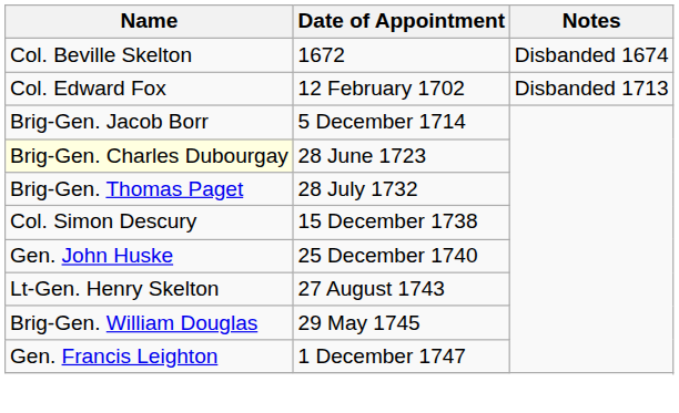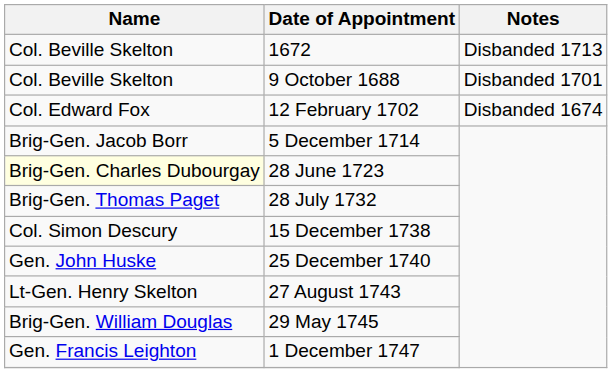 <table class="wikitable">
 <tr>
 <th>Name</th>
 <th>Date of Appointment</th>
 <th>Notes</th>
 </tr>
 <tr>
 <td>Col. Beville Skelton</td>
 <td>1672</td>
-<td>Disbanded 1674</td>
+<td>Disbanded 1713</td>
+</tr>
+<tr>
+<td>Col. Beville Skelton</td>
+<td>9 October 1688</td>
+<td>Disbanded 1701</td>
 </tr>
 <tr>
 <td>Col. Edward Fox</td>
 <td>12 February 1702</td>
-<td>Disbanded 1713</td>
+<td>Disbanded 1674</td>
 </tr>
 <tr>
 <td>Brig-Gen. Jacob Borr</td>
 <td>5 December 1714</td>
 </tr>
 <tr>
 <td style="background: lightyellow;">Brig-Gen. Charles Dubourgay</td>
 <td>28 June 1723</td>
 </tr>
 <tr>
 <td>Brig-Gen. <a href='#'>Thomas Paget</a></td>
 <td>28 July 1732</td>
 </tr>
 <tr>
 <td>Col. Simon Descury</td>
 <td>15 December 1738</td>
 </tr>
 <tr>
 <td>Gen. <a href='#'>John Huske</a></td>
 <td>25 December 1740</td>
 </tr>
 <tr>
 <td>Lt-Gen. Henry Skelton</td>
 <td>27 August 1743</td>
 </tr>
 <tr>
 <td>Brig-Gen. <a href='#'>William Douglas</a></td>
 <td>29 May 1745</td>
 </tr>
 <tr>
 <td>Gen. <a href='#'>Francis Leighton</a></td>
 <td>1 December 1747</td>
 </tr>
 <tr>
 </tr>
 </table>
